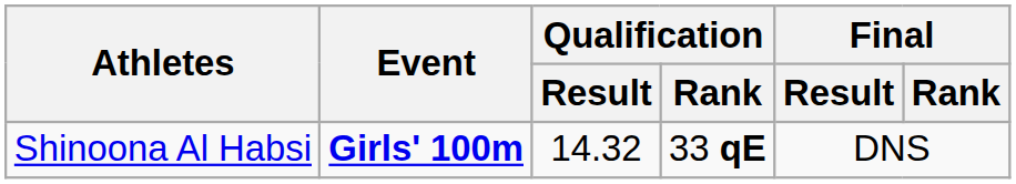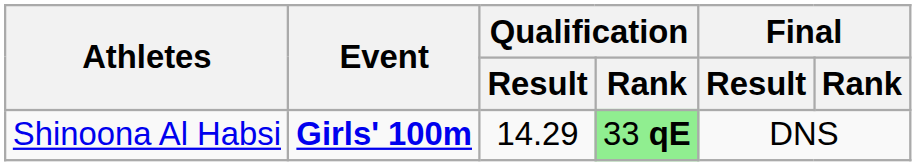 <table class="wikitable" border="1" style="font-size:90%">
 <tr>
 <th rowspan=2>Athletes</th>
 <th rowspan=2>Event</th>
 <th colspan=2>Qualification</th>
 <th colspan=2>Final</th>
 </tr>
 <tr>
 <th>Result</th>
 <th>Rank</th>
 <th>Result</th>
 <th>Rank</th>
 </tr>
 <tr>
 <td><a href='#'>Shinoona Al Habsi</a></td>
 <td><strong><a href='#'>Girls' 100m</a></strong></td>
-<td align=center>14.32</td>
-<td align=center>33 <strong>qE</strong></td>
+<td align=center>14.29</td>
+<td align=center style="background: lightgreen;">33 <strong>qE</strong></td>
 <td align=center colspan="2">DNS</td>
 </tr>
 </table>
